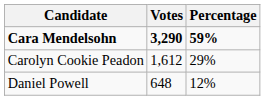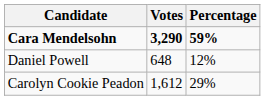 <table class="wikitable">
 <tr>
 <th>Candidate</th>
 <th>Votes</th>
 <th>Percentage</th>
 </tr>
 <tr>
 <td><strong>Cara Mendelsohn</strong></td>
 <td><strong>3,290</strong></td>
 <td><strong>59%</strong></td>
 </tr>
 <tr>
+<td>Daniel Powell</td>
+<td>648</td>
+<td>12%</td>
+</tr>
+<tr>
 <td>Carolyn Cookie Peadon</td>
 <td>1,612</td>
 <td>29%</td>
 </tr>
-<tr>
-<td>Daniel Powell</td>
-<td>648</td>
-<td>12%</td>
-</tr>
 </table>
